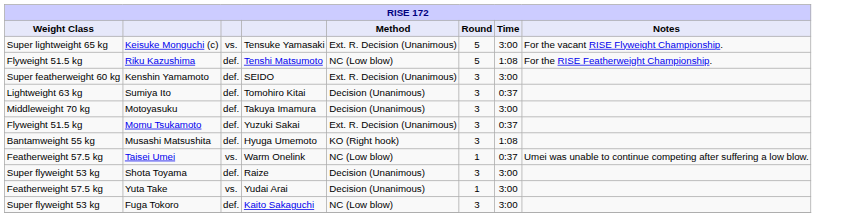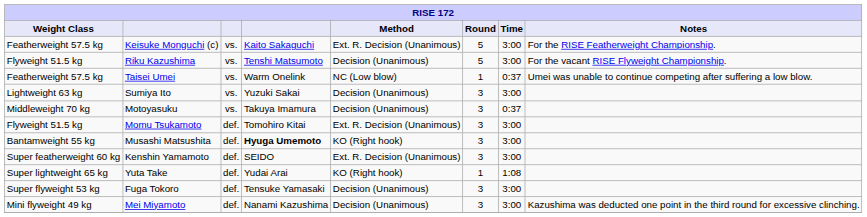 <table class="wikitable" style="font-size: 80%;">
 <tr>
 <th colspan="8" style="background-color: #ccf; color: #000080; text-align: center;"><strong>RISE 172</strong></th>
 </tr>
 <tr>
 <th colspan="1" style="background-color: #E6E8FA; color: #000000; text-align: center;">Weight Class</th>
 <th colspan="1" style="background-color: #E6E8FA; color: #000000; text-align: center;"></th>
 <th colspan="1" style="background-color: #E6E8FA; color: #000000; text-align: center;"></th>
 <th colspan="1" style="background-color: #E6E8FA; color: #000000; text-align: center;"></th>
 <th colspan="1" style="background-color: #E6E8FA; color: #000000; text-align: center;">Method</th>
 <th colspan="1" style="background-color: #E6E8FA; color: #000000; text-align: center;">Round</th>
 <th colspan="1" style="background-color: #E6E8FA; color: #000000; text-align: center;">Time</th>
 <th colspan="1" style="background-color: #E6E8FA; color: #000000; text-align: center;">Notes</th>
 </tr>
 <tr>
-<td>Super lightweight 65 kg</td>
+<td>Featherweight 57.5 kg</td>
 <td> <a href='#'>Keisuke Monguchi</a> (c)</td>
 <td align="center">vs.</td>
-<td> Tensuke Yamasaki</td>
+<td> <a href='#'>Kaito Sakaguchi</a></td>
 <td>Ext. R. Decision (Unanimous)</td>
+<td align="center">5</td>
+<td align="center">3:00</td>
+<td>For the <a href='#'>RISE Featherweight Championship</a>.</td>
+</tr>
+<tr>
+<td>Flyweight 51.5 kg</td>
+<td> <a href='#'>Riku Kazushima</a></td>
+<td align="center">vs.</td>
+<td> <a href='#'>Tenshi Matsumoto</a></td>
+<td>Decision (Unanimous)</td>
 <td align="center">5</td>
 <td align="center">3:00</td>
 <td>For the vacant <a href='#'>RISE Flyweight Championship</a>.</td>
 </tr>
 <tr>
+<td>Featherweight 57.5 kg</td>
+<td> <a href='#'>Taisei Umei</a></td>
+<td align="center">vs.</td>
+<td> Warm Onelink</td>
+<td>NC (Low blow)</td>
+<td align="center">1</td>
+<td align="center">0:37</td>
+<td>Umei was  unable to continue competing after suffering a low blow.</td>
+</tr>
+<tr>
+<td>Lightweight 63 kg</td>
+<td> Sumiya Ito</td>
+<td align="center">vs.</td>
+<td> Yuzuki Sakai</td>
+<td>Decision (Unanimous)</td>
+<td align="center">3</td>
+<td align="center">3:00</td>
+<td></td>
+</tr>
+<tr>
+<td>Middleweight 70 kg</td>
+<td> Motoyasuku</td>
+<td align="center">vs.</td>
+<td> Takuya Imamura</td>
+<td>Decision (Unanimous)</td>
+<td align="center">3</td>
+<td align="center">0:37</td>
+<td></td>
+</tr>
+<tr>
 <td>Flyweight 51.5 kg</td>
-<td> <a href='#'>Riku Kazushima</a></td>
+<td> <a href='#'>Momu Tsukamoto</a></td>
 <td align="center">def.</td>
-<td> <a href='#'>Tenshi Matsumoto</a></td>
-<td>NC (Low blow)</td>
-<td align="center">5</td>
-<td align="center">1:08</td>
-<td>For the <a href='#'>RISE Featherweight Championship</a>.</td>
+<td> Tomohiro Kitai</td>
+<td>Ext. R. Decision (Unanimous)</td>
+<td align="center">3</td>
+<td align="center">3:00</td>
+<td></td>
+</tr>
+<tr>
+<td>Bantamweight 55 kg</td>
+<td> Musashi Matsushita</td>
+<td align="center">def.</td>
+<td><strong> Hyuga Umemoto</strong></td>
+<td>KO (Right hook)</td>
+<td align="center">3</td>
+<td align="center">3:00</td>
+<td></td>
 </tr>
 <tr>
 <td>Super featherweight 60 kg</td>
 <td> Kenshin Yamamoto</td>
 <td align="center">def.</td>
 <td> SEIDO</td>
 <td>Ext. R. Decision (Unanimous)</td>
 <td align="center">3</td>
 <td align="center">3:00</td>
 <td></td>
 </tr>
 <tr>
-<td>Lightweight 63 kg</td>
-<td> Sumiya Ito</td>
+<td>Super lightweight 65 kg</td>
+<td> Yuta Take</td>
 <td align="center">def.</td>
-<td> Tomohiro Kitai</td>
-<td>Decision (Unanimous)</td>
-<td align="center">3</td>
-<td align="center">0:37</td>
+<td> Yudai Arai</td>
+<td>KO (Right hook)</td>
+<td align="center">1</td>
+<td align="center">1:08</td>
 <td></td>
 </tr>
 <tr>
-<td>Middleweight 70 kg</td>
-<td> Motoyasuku</td>
+<td>Super flyweight 53 kg</td>
+<td> Fuga Tokoro</td>
 <td align="center">def.</td>
-<td> Takuya Imamura</td>
+<td> Tensuke Yamasaki</td>
 <td>Decision (Unanimous)</td>
 <td align="center">3</td>
 <td align="center">3:00</td>
 <td></td>
 </tr>
 <tr>
-<td>Flyweight 51.5 kg</td>
-<td> <a href='#'>Momu Tsukamoto</a></td>
+<td>Mini flyweight 49 kg</td>
+<td> <a href='#'>Mei Miyamoto</a></td>
 <td align="center">def.</td>
-<td> Yuzuki Sakai</td>
-<td>Ext. R. Decision (Unanimous)</td>
-<td align="center">3</td>
-<td align="center">0:37</td>
-<td></td>
-</tr>
-<tr>
-<td>Bantamweight 55 kg</td>
-<td> Musashi Matsushita</td>
-<td align="center">def.</td>
-<td> Hyuga Umemoto</td>
-<td>KO (Right hook)</td>
-<td align="center">3</td>
-<td align="center">1:08</td>
-<td></td>
-</tr>
-<tr>
-<td>Featherweight 57.5 kg</td>
-<td> <a href='#'>Taisei Umei</a></td>
-<td align="center">vs.</td>
-<td> Warm Onelink</td>
-<td>NC (Low blow)</td>
-<td align="center">1</td>
-<td align="center">0:37</td>
-<td>Umei was  unable to continue competing after suffering a low blow.</td>
-</tr>
-<tr>
-<td>Super flyweight 53 kg</td>
-<td> Shota Toyama</td>
-<td align="center">def.</td>
-<td> Raize</td>
+<td> Nanami Kazushima</td>
 <td>Decision (Unanimous)</td>
 <td align="center">3</td>
 <td align="center">3:00</td>
-<td></td>
-</tr>
-<tr>
-<td>Featherweight 57.5 kg</td>
-<td> Yuta Take</td>
-<td align="center">vs.</td>
-<td> Yudai Arai</td>
-<td>Decision (Unanimous)</td>
-<td align="center">1</td>
-<td align="center">3:00</td>
-<td></td>
-</tr>
-<tr>
-<td>Super flyweight 53 kg</td>
-<td> Fuga Tokoro</td>
-<td align="center">def.</td>
-<td> <a href='#'>Kaito Sakaguchi</a></td>
-<td>NC (Low blow)</td>
-<td align="center">3</td>
-<td align="center">3:00</td>
-<td></td>
+<td>Kazushima was deducted one point in the third round for excessive clinching.</td>
 </tr>
 <tr>
 </tr>
 </table>
